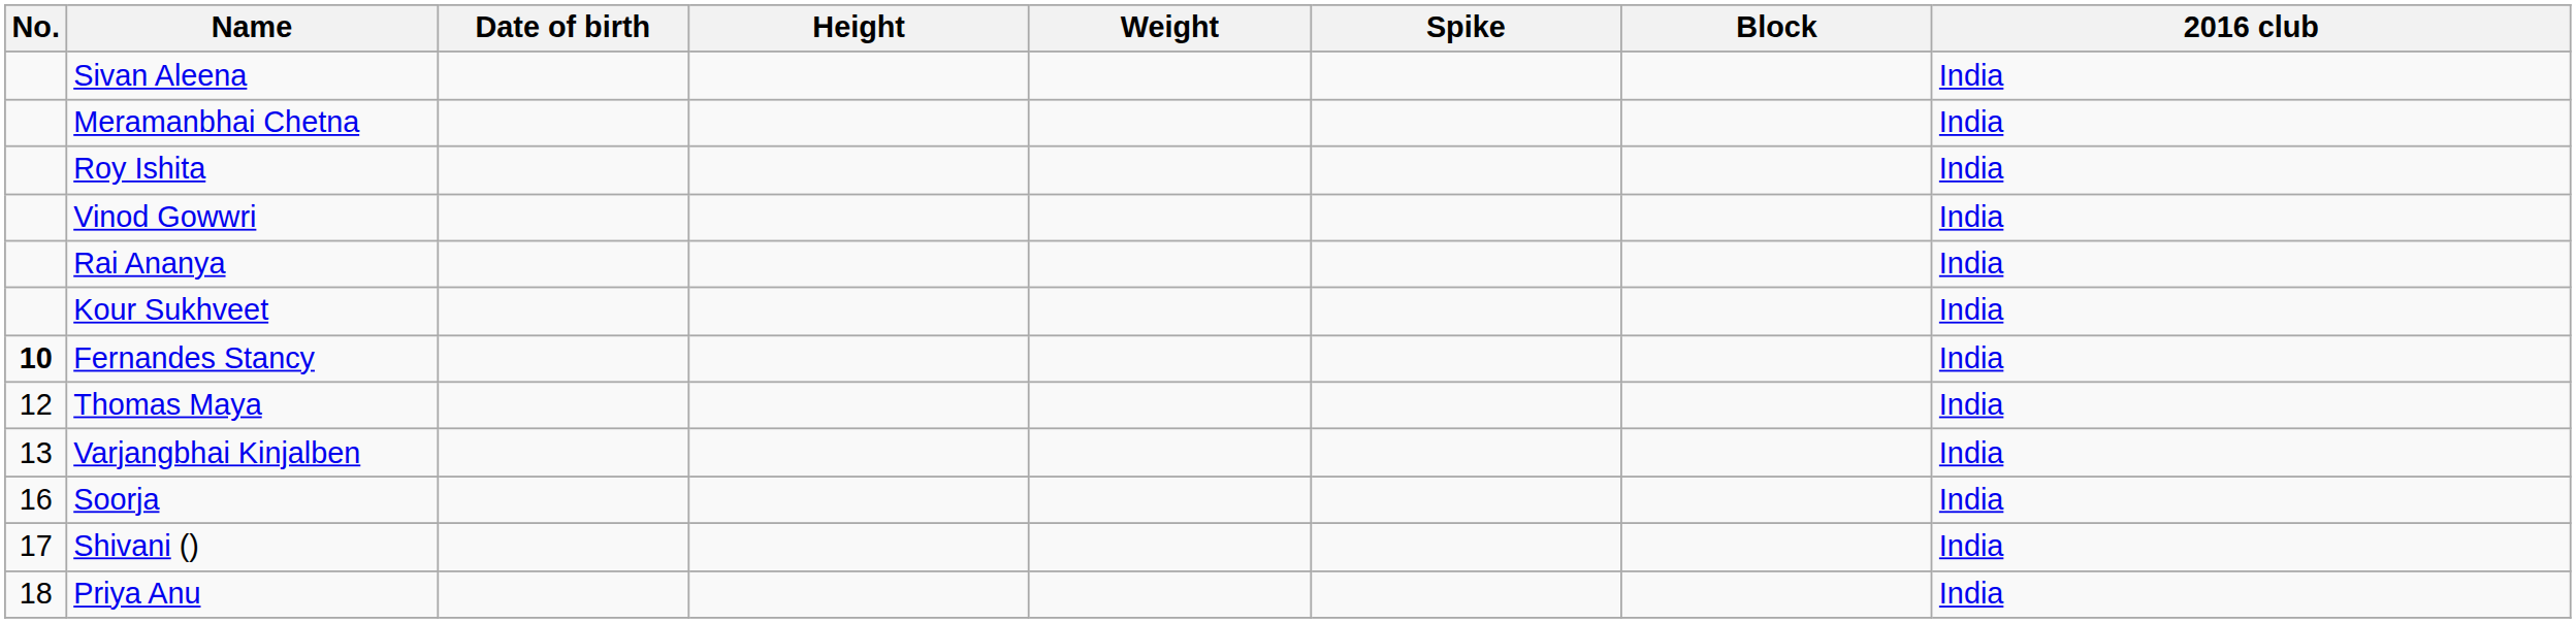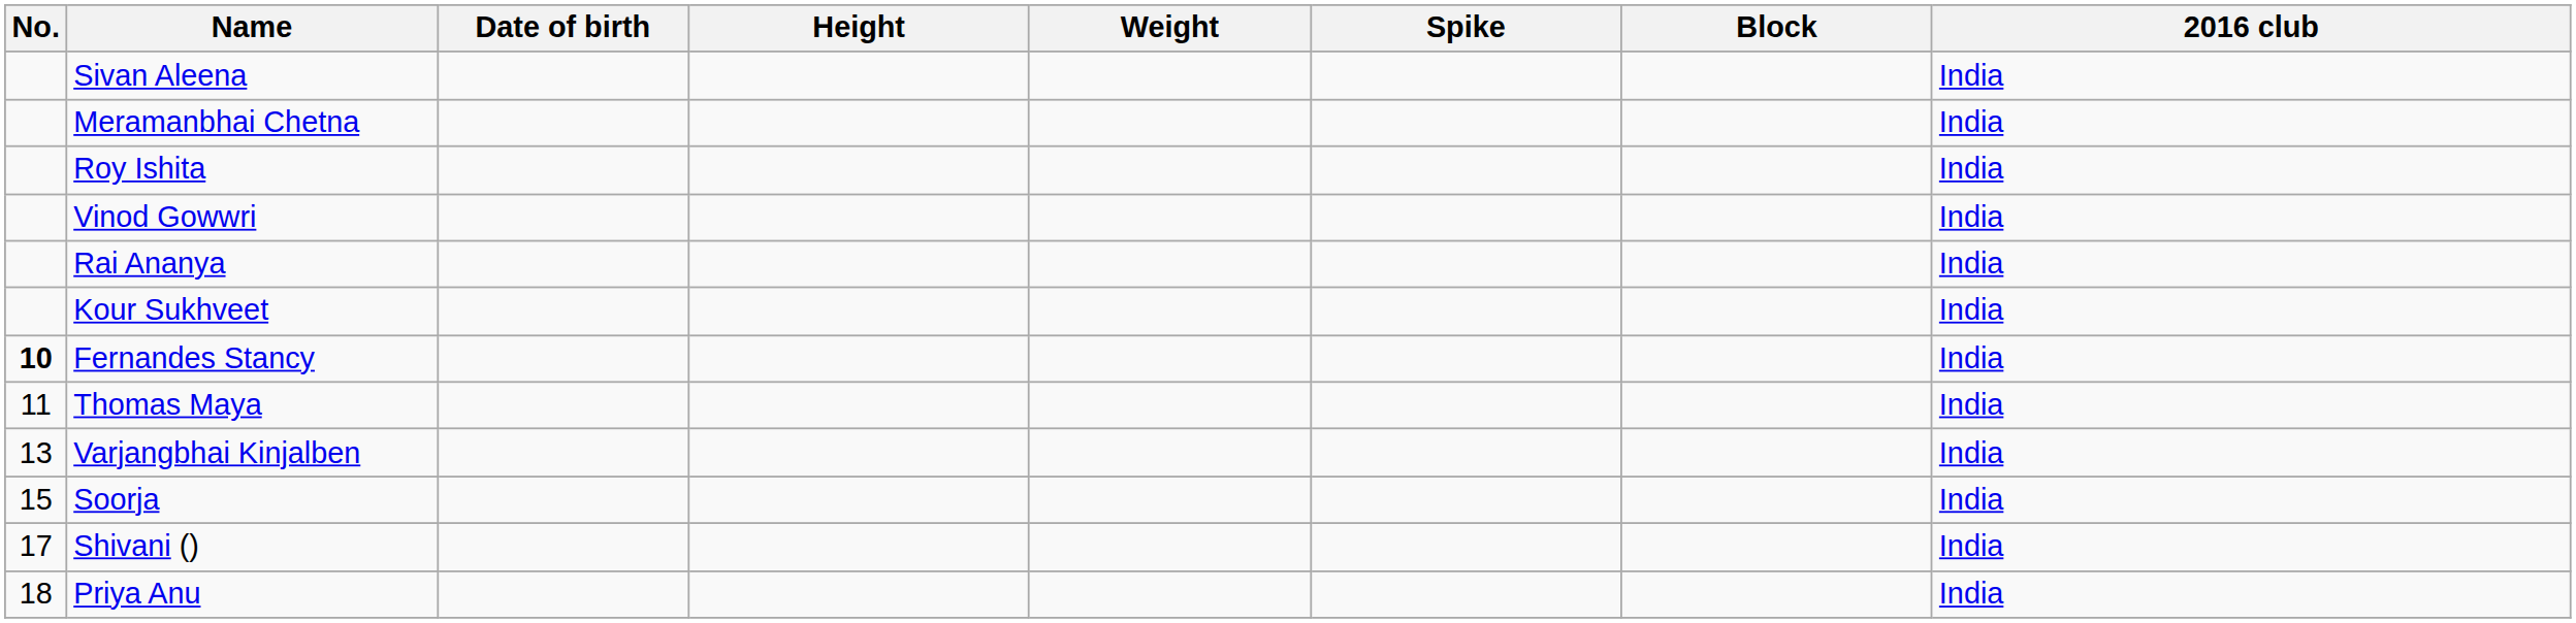 <table class="wikitable sortable" style="text-align:center;">
 <tr>
 <th>No.</th>
 <th style="width:12em">Name</th>
 <th style="width:8em">Date of birth</th>
 <th style="width:11em">Height</th>
 <th style="width:9em">Weight</th>
 <th style="width:10em">Spike</th>
 <th style="width:10em">Block</th>
 <th style="width:21em">2016 club</th>
 </tr>
 <tr>
 <td></td>
 <td align=left><a href='#'>Sivan Aleena</a></td>
 <td align=right></td>
 <td></td>
 <td></td>
 <td></td>
 <td></td>
 <td align=left> <a href='#'>India</a></td>
 </tr>
 <tr>
 <td></td>
 <td align=left><a href='#'>Meramanbhai Chetna</a></td>
 <td align=right></td>
 <td></td>
 <td></td>
 <td></td>
 <td></td>
 <td align=left> <a href='#'>India</a></td>
 </tr>
 <tr>
 <td></td>
 <td align=left><a href='#'>Roy Ishita</a></td>
 <td align=right></td>
 <td></td>
 <td></td>
 <td></td>
 <td></td>
 <td align=left> <a href='#'>India</a></td>
 </tr>
 <tr>
 <td></td>
 <td align=left><a href='#'>Vinod Gowwri</a></td>
 <td align=right></td>
 <td></td>
 <td></td>
 <td></td>
 <td></td>
 <td align=left> <a href='#'>India</a></td>
 </tr>
 <tr>
 <td></td>
 <td align=left><a href='#'>Rai Ananya</a></td>
 <td align=right></td>
 <td></td>
 <td></td>
 <td></td>
 <td></td>
 <td align=left> <a href='#'>India</a></td>
 </tr>
 <tr>
 <td></td>
 <td align=left><a href='#'>Kour Sukhveet</a></td>
 <td align=right></td>
 <td></td>
 <td></td>
 <td></td>
 <td></td>
 <td align=left> <a href='#'>India</a></td>
 </tr>
 <tr>
 <td><strong>10</strong></td>
 <td align=left><a href='#'>Fernandes Stancy</a></td>
 <td align=right></td>
 <td></td>
 <td></td>
 <td></td>
 <td></td>
 <td align=left> <a href='#'>India</a></td>
 </tr>
 <tr>
-<td>12</td>
+<td>11</td>
 <td align=left><a href='#'>Thomas Maya</a></td>
 <td align=right></td>
 <td></td>
 <td></td>
 <td></td>
 <td></td>
 <td align=left> <a href='#'>India</a></td>
 </tr>
 <tr>
 <td>13</td>
 <td align=left><a href='#'>Varjangbhai Kinjalben</a></td>
 <td align=right></td>
 <td></td>
 <td></td>
 <td></td>
 <td></td>
 <td align=left> <a href='#'>India</a></td>
 </tr>
 <tr>
-<td>16</td>
+<td>15</td>
 <td align=left><a href='#'>Soorja</a></td>
 <td align=right></td>
 <td></td>
 <td></td>
 <td></td>
 <td></td>
 <td align=left> <a href='#'>India</a></td>
 </tr>
 <tr>
 <td>17</td>
 <td align=left><a href='#'>Shivani</a> ()</td>
 <td align=right></td>
 <td></td>
 <td></td>
 <td></td>
 <td></td>
 <td align=left> <a href='#'>India</a></td>
 </tr>
 <tr>
 <td>18</td>
 <td align=left><a href='#'>Priya Anu</a></td>
 <td align=right></td>
 <td></td>
 <td></td>
 <td></td>
 <td></td>
 <td align=left> <a href='#'>India</a></td>
 </tr>
 </table>
